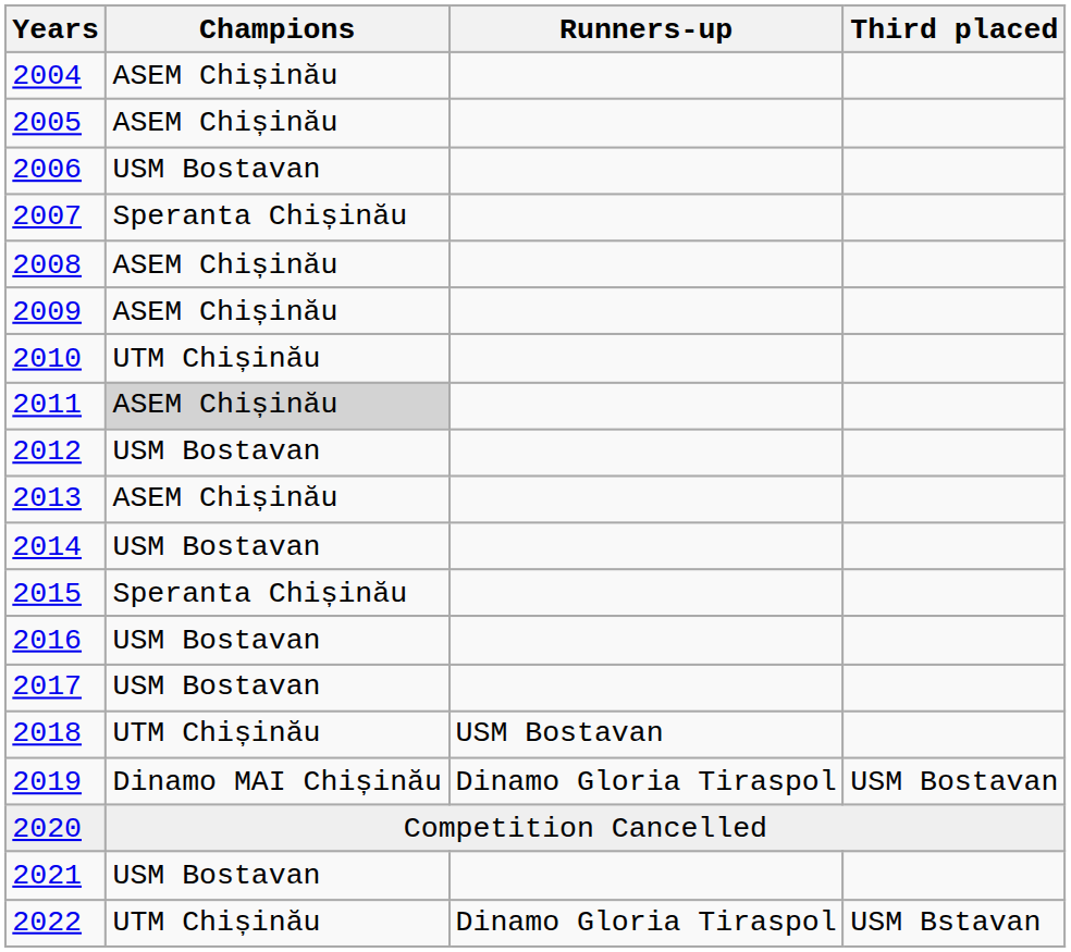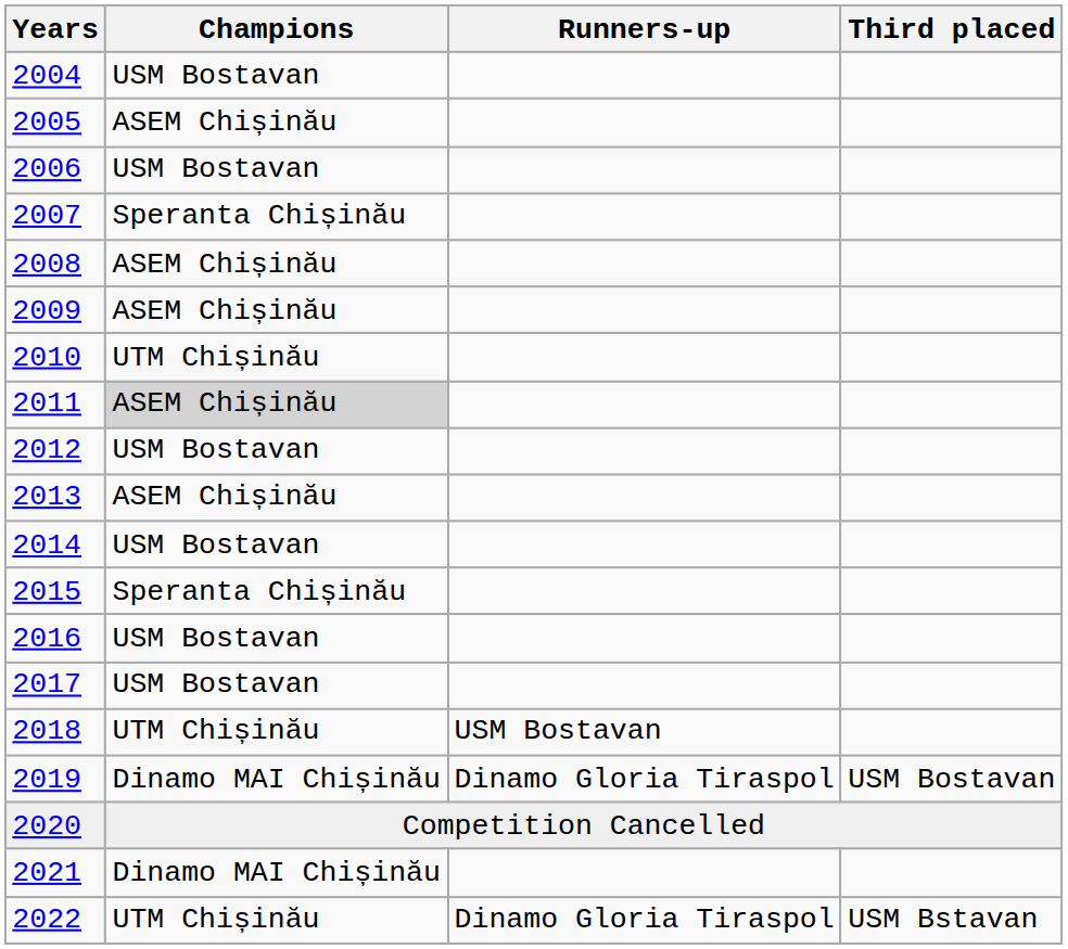 <table class="wikitable">
 <tr>
 <th>Years</th>
 <th>Champions</th>
 <th>Runners-up</th>
 <th>Third placed</th>
 </tr>
 <tr>
 <td><a href='#'>2004</a></td>
-<td>ASEM Chișinău</td>
+<td>USM Bostavan</td>
 <td></td>
 <td></td>
 </tr>
 <tr>
 <td><a href='#'>2005</a></td>
 <td>ASEM Chișinău</td>
 <td></td>
 <td></td>
 </tr>
 <tr>
 <td><a href='#'>2006</a></td>
 <td>USM Bostavan</td>
 <td></td>
 <td></td>
 </tr>
 <tr>
 <td><a href='#'>2007</a></td>
 <td>Speranta Chișinău</td>
 <td></td>
 <td></td>
 </tr>
 <tr>
 <td><a href='#'>2008</a></td>
 <td>ASEM Chișinău</td>
 <td></td>
 <td></td>
 </tr>
 <tr>
 <td><a href='#'>2009</a></td>
 <td>ASEM Chișinău</td>
 <td></td>
 <td></td>
 </tr>
 <tr>
 <td><a href='#'>2010</a></td>
 <td>UTM Chișinău</td>
 <td></td>
 <td></td>
 </tr>
 <tr>
 <td><a href='#'>2011</a></td>
 <td style="background: lightgrey;">ASEM Chișinău</td>
 <td></td>
 <td></td>
 </tr>
 <tr>
 <td><a href='#'>2012</a></td>
 <td>USM Bostavan</td>
 <td></td>
 <td></td>
 </tr>
 <tr>
 <td><a href='#'>2013</a></td>
 <td>ASEM Chișinău</td>
 <td></td>
 <td></td>
 </tr>
 <tr>
 <td><a href='#'>2014</a></td>
 <td>USM Bostavan</td>
 <td></td>
 <td></td>
 </tr>
 <tr>
 <td><a href='#'>2015</a></td>
 <td>Speranta Chișinău</td>
 <td></td>
 <td></td>
 </tr>
 <tr>
 <td><a href='#'>2016</a></td>
 <td>USM Bostavan</td>
 <td></td>
 <td></td>
 </tr>
 <tr>
 <td><a href='#'>2017</a></td>
 <td>USM Bostavan</td>
 <td></td>
 <td></td>
 </tr>
 <tr>
 <td><a href='#'>2018</a></td>
 <td>UTM Chișinău</td>
 <td>USM Bostavan</td>
 <td></td>
 </tr>
 <tr>
 <td><a href='#'>2019</a></td>
 <td>Dinamo MAI Chișinău</td>
 <td>Dinamo Gloria Tiraspol</td>
 <td>USM Bostavan</td>
 </tr>
 <tr bgcolor="efefef">
 <td><a href='#'>2020</a></td>
 <td colspan=3 align="center">Competition Cancelled</td>
 </tr>
 <tr>
 <td><a href='#'>2021</a></td>
-<td>USM Bostavan</td>
+<td>Dinamo MAI Chișinău</td>
 <td></td>
 <td></td>
 </tr>
 <tr>
 <td><a href='#'>2022</a></td>
 <td>UTM Chișinău</td>
 <td>Dinamo Gloria Tiraspol</td>
 <td>USM Bstavan</td>
 </tr>
 </table>
